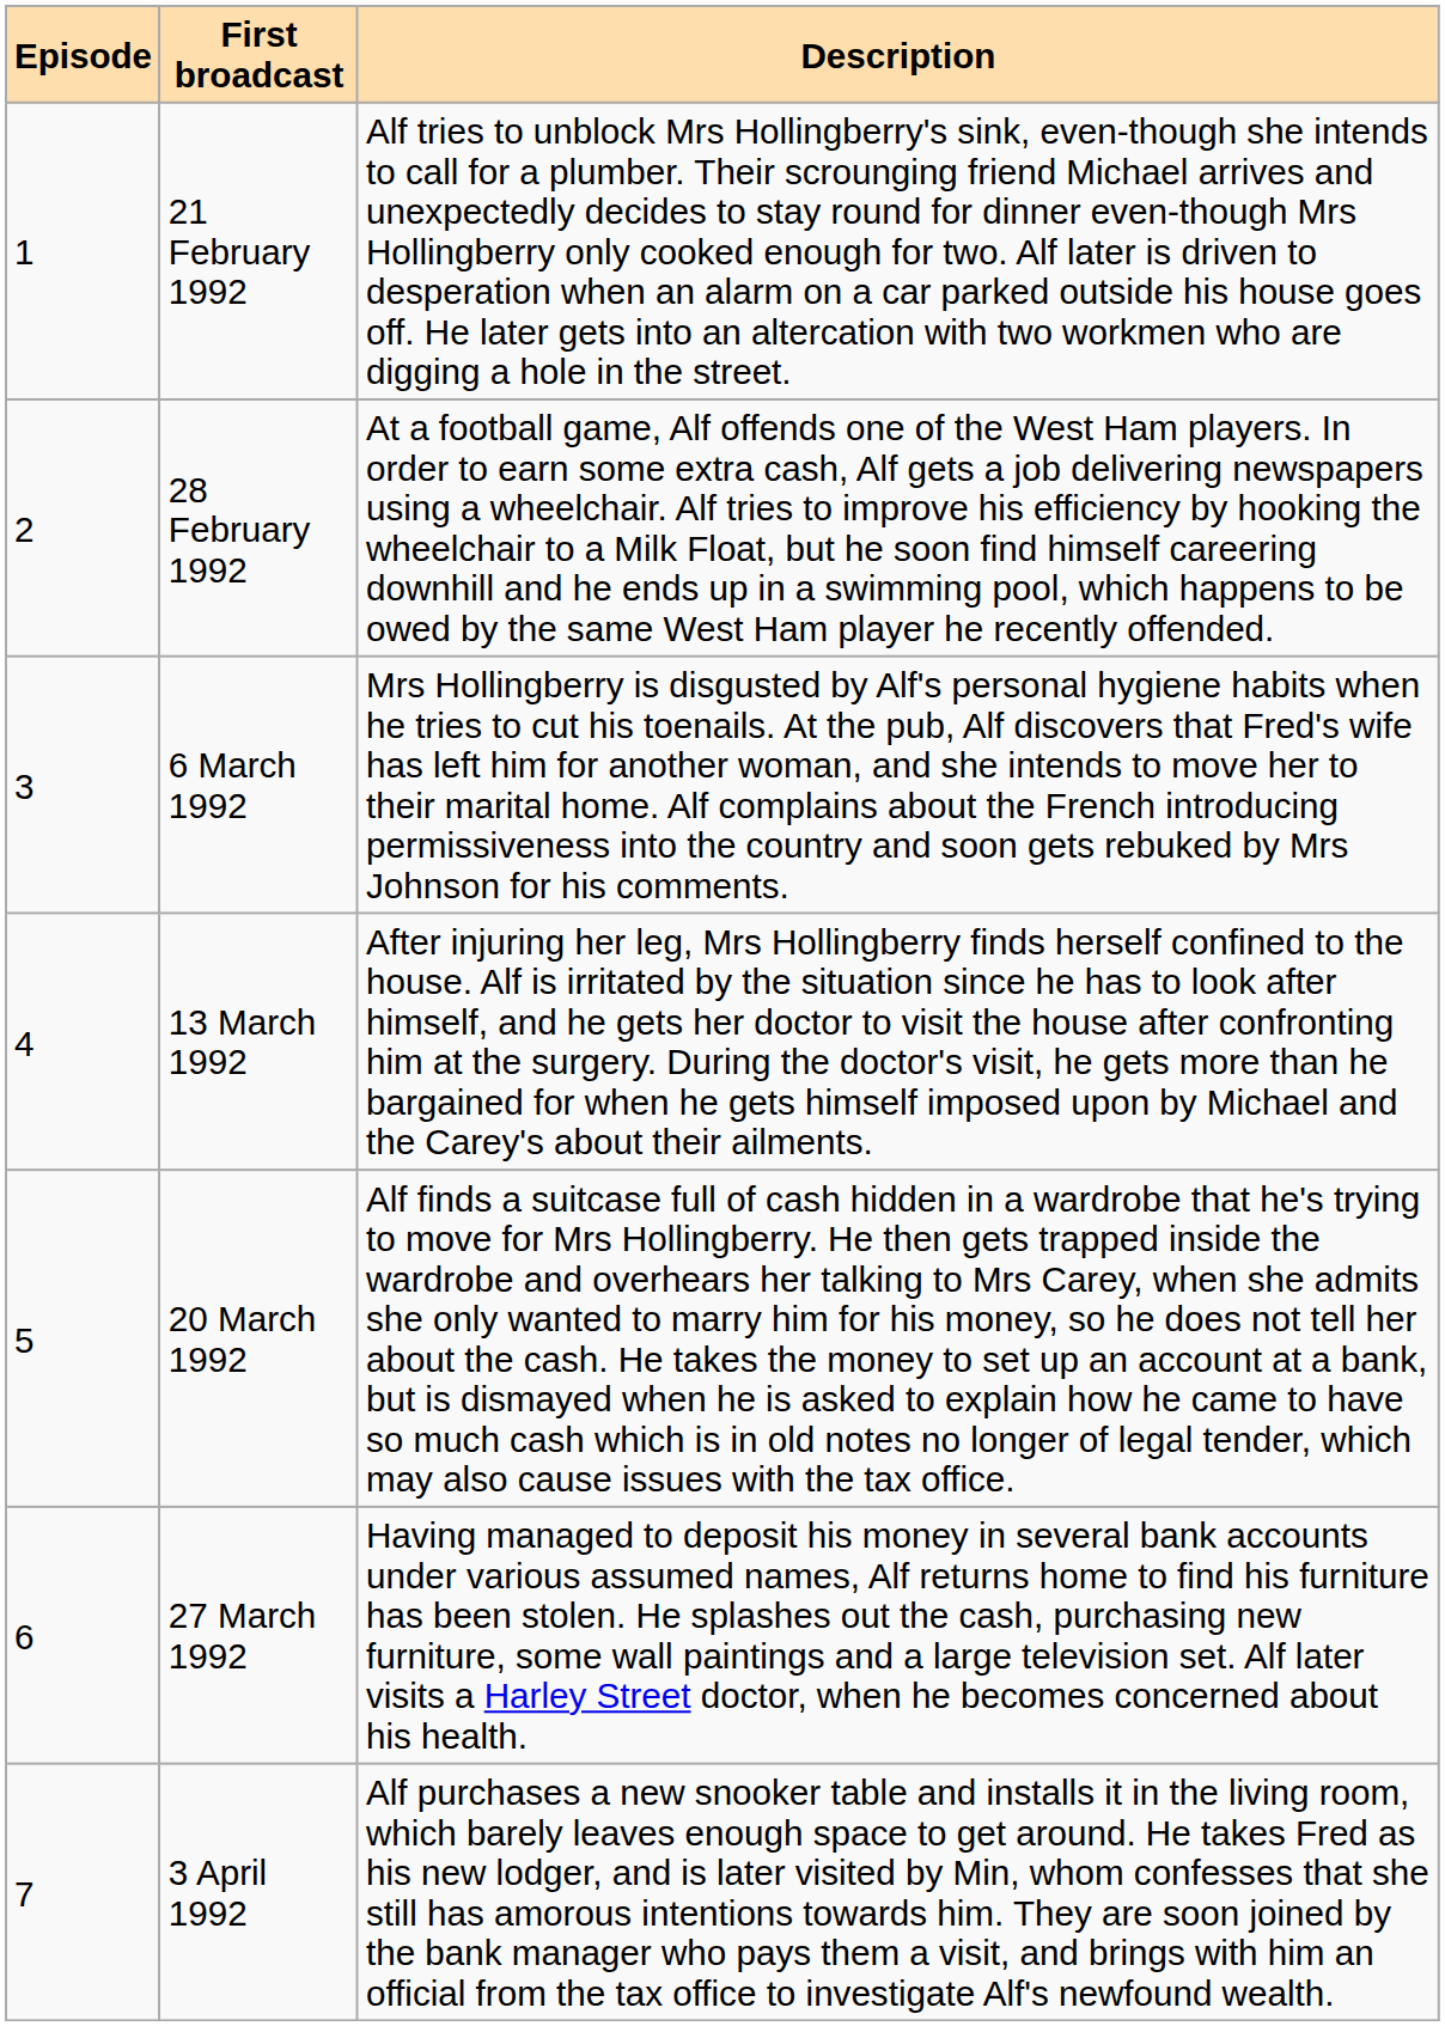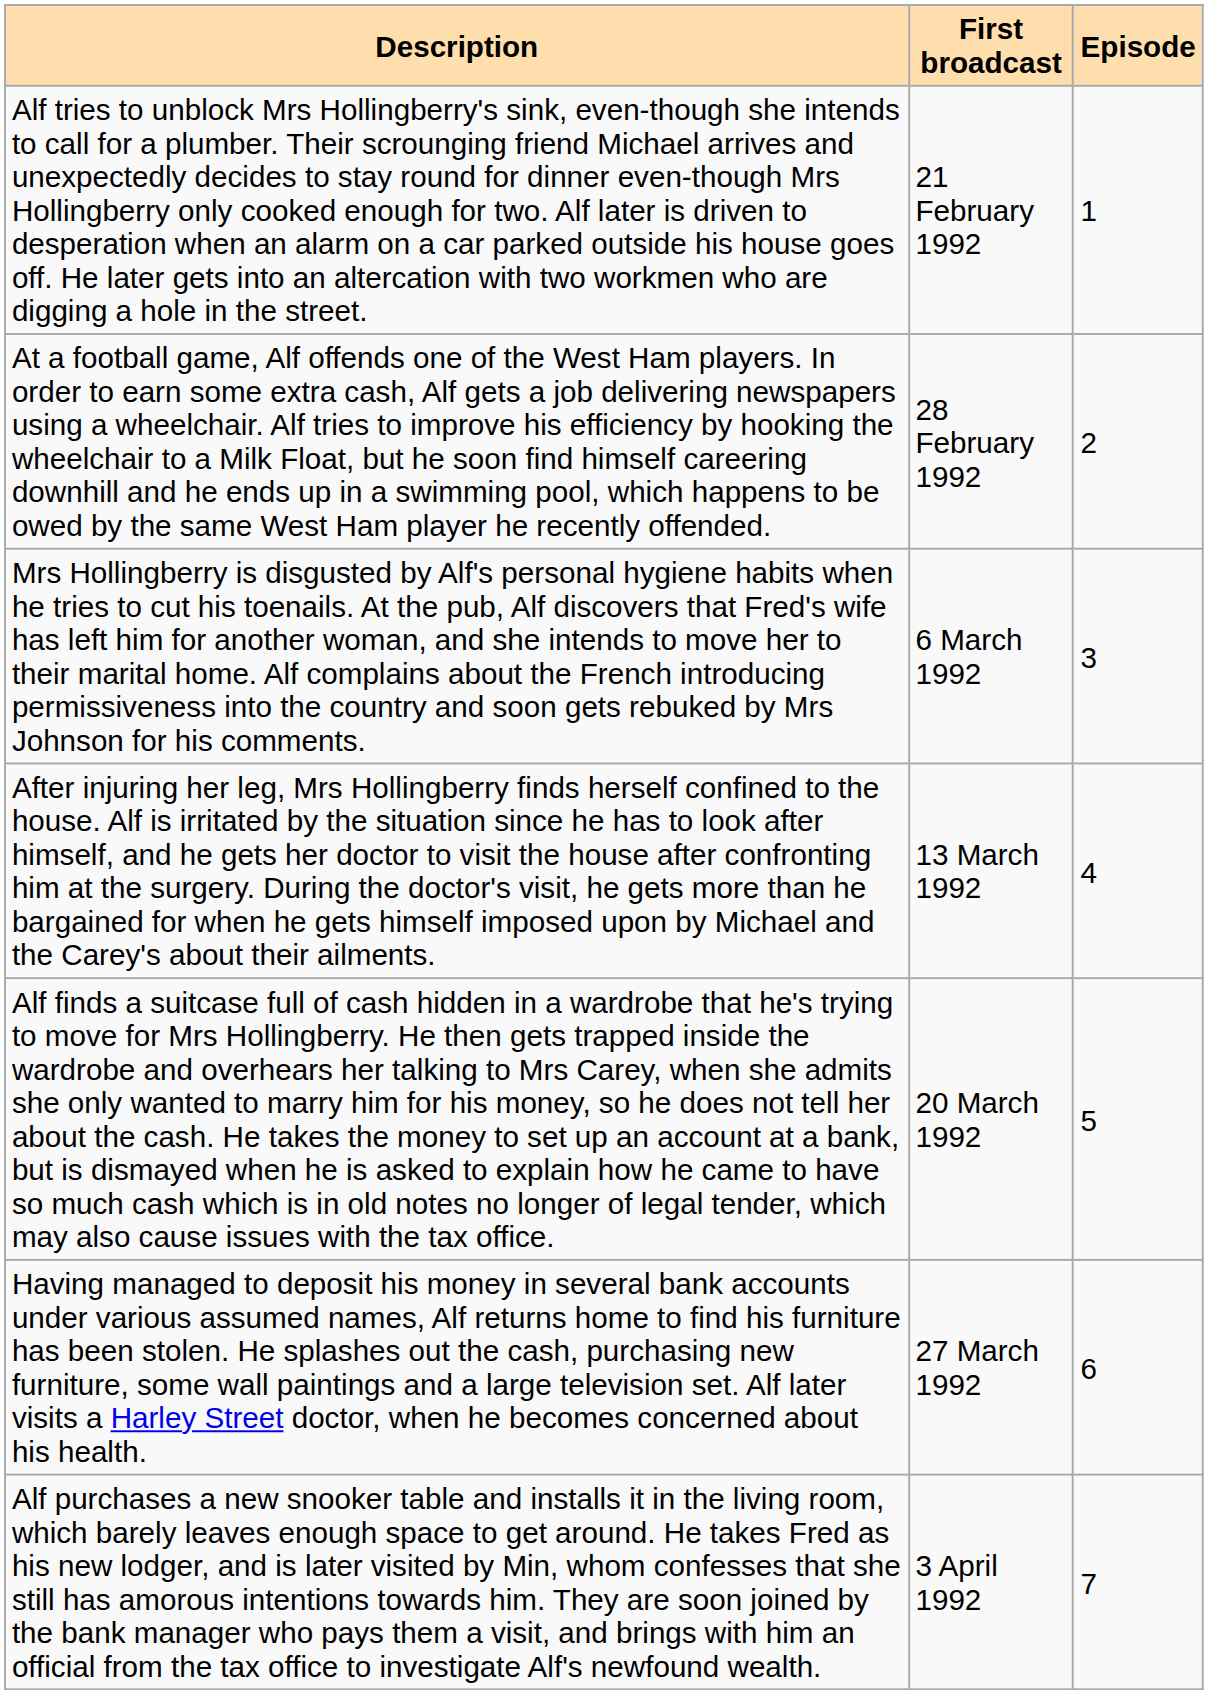 <table class="wikitable" border="1" style="font-size: 94%">
 <tr>
+<th style="background:#ffdead">Description</th>
+<th style="background:#ffdead">First broadcast</th>
 <th style="background:#ffdead">Episode</th>
-<th style="background:#ffdead">First broadcast</th>
-<th style="background:#ffdead">Description</th>
 </tr>
 <tr>
+<td>Alf tries to unblock Mrs Hollingberry's sink, even-though she intends to call for a plumber. Their scrounging friend Michael arrives and unexpectedly decides to stay round for dinner even-though Mrs Hollingberry only cooked enough for two. Alf later is driven to desperation when an alarm on a car parked outside his house goes off. He later gets into an altercation with two workmen who are digging a hole in the street.</td>
+<td>21 February 1992</td>
 <td>1</td>
-<td>21 February 1992</td>
-<td>Alf tries to unblock Mrs Hollingberry's sink, even-though she intends to call for a plumber. Their scrounging friend Michael arrives and unexpectedly decides to stay round for dinner even-though Mrs Hollingberry only cooked enough for two. Alf later is driven to desperation when an alarm on a car parked outside his house goes off. He later gets into an altercation with two workmen who are digging a hole in the street.</td>
 </tr>
 <tr>
+<td>At a football game, Alf offends one of the West Ham players. In order to earn some extra cash, Alf gets a job delivering newspapers using a wheelchair. Alf tries to improve his efficiency by hooking the wheelchair to a Milk Float, but he soon find himself careering downhill and he ends up in a swimming pool, which happens to be owed by the same West Ham player he recently offended.</td>
+<td>28 February 1992</td>
 <td>2</td>
-<td>28 February 1992</td>
-<td>At a football game, Alf offends one of the West Ham players. In order to earn some extra cash, Alf gets a job delivering newspapers using a wheelchair. Alf tries to improve his efficiency by hooking the wheelchair to a Milk Float, but he soon find himself careering downhill and he ends up in a swimming pool, which happens to be owed by the same West Ham player he recently offended.</td>
 </tr>
 <tr>
+<td>Mrs Hollingberry is disgusted by Alf's personal hygiene habits when he tries to cut his toenails. At the pub, Alf discovers that Fred's wife has left him for another woman, and she intends to move her to their marital home. Alf complains about the French introducing permissiveness into the country and soon gets rebuked by Mrs Johnson for his comments.</td>
+<td>6 March 1992</td>
 <td>3</td>
-<td>6 March 1992</td>
-<td>Mrs Hollingberry is disgusted by Alf's personal hygiene habits when he tries to cut his toenails. At the pub, Alf discovers that Fred's wife has left him for another woman, and she intends to move her to their marital home. Alf complains about the French introducing permissiveness into the country and soon gets rebuked by Mrs Johnson for his comments.</td>
 </tr>
 <tr>
+<td>After injuring her leg, Mrs Hollingberry finds herself confined to the house. Alf is irritated by the situation since he has to look after himself, and he gets her doctor to visit the house after confronting him at the surgery. During the doctor's visit, he gets more than he bargained for when he gets himself imposed upon by Michael and the Carey's about their ailments.</td>
+<td>13 March 1992</td>
 <td>4</td>
-<td>13 March 1992</td>
-<td>After injuring her leg, Mrs Hollingberry finds herself confined to the house. Alf is irritated by the situation since he has to look after himself, and he gets her doctor to visit the house after confronting him at the surgery. During the doctor's visit, he gets more than he bargained for when he gets himself imposed upon by Michael and the Carey's about their ailments.</td>
 </tr>
 <tr>
+<td>Alf finds a suitcase full of cash hidden in a wardrobe that he's trying to move for Mrs Hollingberry. He then gets trapped inside the wardrobe and overhears her talking to Mrs Carey, when she admits she only wanted to marry him for his money, so he does not tell her about the cash. He takes the money to set up an account at a bank, but is dismayed when he is asked to explain how he came to have so much cash which is in old notes no longer of legal tender, which may also cause issues with the tax office.</td>
+<td>20 March 1992</td>
 <td>5</td>
-<td>20 March 1992</td>
-<td>Alf finds a suitcase full of cash hidden in a wardrobe that he's trying to move for Mrs Hollingberry. He then gets trapped inside the wardrobe and overhears her talking to Mrs Carey, when she admits she only wanted to marry him for his money, so he does not tell her about the cash. He takes the money to set up an account at a bank, but is dismayed when he is asked to explain how he came to have so much cash which is in old notes no longer of legal tender, which may also cause issues with the tax office.</td>
 </tr>
 <tr>
+<td>Having managed to deposit his money in several bank accounts under various assumed names, Alf returns home to find his furniture has been stolen. He splashes out the cash, purchasing new furniture, some wall paintings and a large television set. Alf later visits a <a href='#'>Harley Street</a> doctor, when he becomes concerned about his health.</td>
+<td>27 March 1992</td>
 <td>6</td>
-<td>27 March 1992</td>
-<td>Having managed to deposit his money in several bank accounts under various assumed names, Alf returns home to find his furniture has been stolen. He splashes out the cash, purchasing new furniture, some wall paintings and a large television set. Alf later visits a <a href='#'>Harley Street</a> doctor, when he becomes concerned about his health.</td>
 </tr>
 <tr>
+<td>Alf purchases a new snooker table and installs it in the living room, which barely leaves enough space to get around. He takes Fred as his new lodger, and is later visited by Min, whom confesses that she still has amorous intentions towards him. They are soon joined by the bank manager who pays them a visit, and brings with him an official from the tax office to investigate Alf's newfound wealth.</td>
+<td>3 April 1992</td>
 <td>7</td>
-<td>3 April 1992</td>
-<td>Alf purchases a new snooker table and installs it in the living room, which barely leaves enough space to get around. He takes Fred as his new lodger, and is later visited by Min, whom confesses that she still has amorous intentions towards him. They are soon joined by the bank manager who pays them a visit, and brings with him an official from the tax office to investigate Alf's newfound wealth.</td>
 </tr>
 </table>
